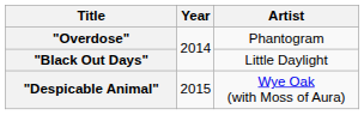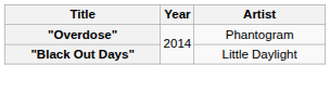 <table class="wikitable plainrowheaders" style="text-align:center;">
 <tr>
 <th scope="col" style="width:12em;">Title</th>
 <th scope="col">Year</th>
 <th scope="col" style="width:10em;">Artist</th>
 </tr>
 <tr>
 <th scope="row">"Overdose"</th>
 <td rowspan="2">2014</td>
 <td>Phantogram</td>
 </tr>
 <tr>
 <th scope="row">"Black Out Days"</th>
 <td>Little Daylight</td>
 </tr>
-<tr>
-<th scope="row">"Despicable Animal"</th>
-<td>2015</td>
-<td><a href='#'>Wye Oak</a> <br>(with Moss of Aura)</td>
-</tr>
 </table>
